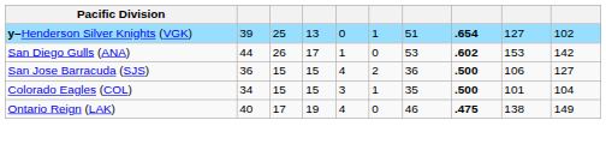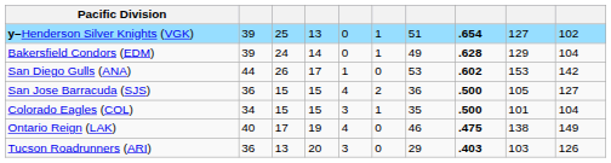 <table class="wikitable" style="width:50em">
 <tr bgcolor="#DDDDFF">
 <th width="35%">Pacific Division</th>
 <th width="5%"></th>
 <th width="5%"></th>
 <th width="5%"></th>
 <th width="5%"></th>
 <th width="5%"></th>
 <th width="7.5%"></th>
 <th width="7.5%"></th>
 <th width="7.5%"></th>
 <th width="7.5%"></th>
 </tr>
 <tr bgcolor=#97DEFF>
 <td><strong>y–</strong><a href='#'>Henderson Silver Knights</a> (<a href='#'>VGK</a>)</td>
 <td>39</td>
 <td>25</td>
 <td>13</td>
 <td>0</td>
 <td>1</td>
 <td>51</td>
 <td><strong>.654</strong></td>
 <td>127</td>
 <td>102</td>
 </tr>
 <tr>
+<td><a href='#'>Bakersfield Condors</a> (<a href='#'>EDM</a>)</td>
+<td>39</td>
+<td>24</td>
+<td>14</td>
+<td>0</td>
+<td>1</td>
+<td>49</td>
+<td><strong>.628</strong></td>
+<td>129</td>
+<td>104</td>
+</tr>
+<tr>
 <td><a href='#'>San Diego Gulls</a> (<a href='#'>ANA</a>)</td>
 <td>44</td>
 <td>26</td>
 <td>17</td>
 <td>1</td>
 <td>0</td>
 <td>53</td>
 <td><strong>.602</strong></td>
 <td>153</td>
 <td>142</td>
 </tr>
 <tr>
 <td><a href='#'>San Jose Barracuda</a> (<a href='#'>SJS</a>)</td>
 <td>36</td>
 <td>15</td>
 <td>15</td>
 <td>4</td>
 <td>2</td>
 <td>36</td>
 <td><strong>.500</strong></td>
-<td>106</td>
+<td>105</td>
 <td>127</td>
 </tr>
 <tr>
 <td><a href='#'>Colorado Eagles</a> (<a href='#'>COL</a>)</td>
 <td>34</td>
 <td>15</td>
 <td>15</td>
 <td>3</td>
 <td>1</td>
 <td>35</td>
 <td><strong>.500</strong></td>
 <td>101</td>
 <td>104</td>
 </tr>
 <tr>
 <td><a href='#'>Ontario Reign</a> (<a href='#'>LAK</a>)</td>
 <td>40</td>
 <td>17</td>
 <td>19</td>
 <td>4</td>
 <td>0</td>
 <td>46</td>
 <td><strong>.475</strong></td>
 <td>138</td>
 <td>149</td>
 </tr>
+<tr>
+<td><a href='#'>Tucson Roadrunners</a> (<a href='#'>ARI</a>)</td>
+<td>36</td>
+<td>13</td>
+<td>20</td>
+<td>3</td>
+<td>0</td>
+<td>29</td>
+<td><strong>.403</strong></td>
+<td>103</td>
+<td>126</td>
+</tr>
 </table>
